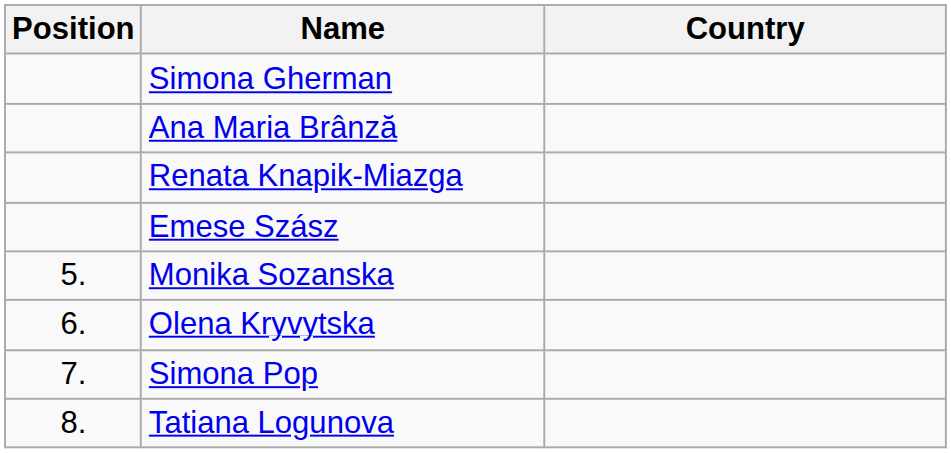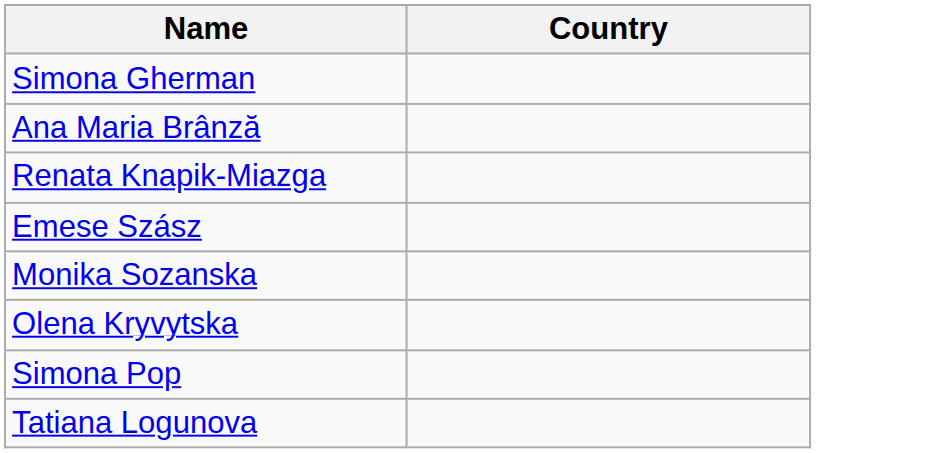 <table class="wikitable">
 <tr>
-<th width="20">Position</th>
 <th width="200">Name</th>
 <th width="200">Country</th>
 </tr>
 <tr>
-<td align="center"></td>
 <td><a href='#'>Simona Gherman</a></td>
 <td></td>
 </tr>
 <tr>
-<td align="center"></td>
 <td><a href='#'>Ana Maria Brânză</a></td>
 <td></td>
 </tr>
 <tr>
-<td align="center"></td>
 <td><a href='#'>Renata Knapik-Miazga</a></td>
 <td></td>
 </tr>
 <tr>
-<td align="center"></td>
 <td><a href='#'>Emese Szász</a></td>
 <td></td>
 </tr>
 <tr>
-<td align="center">5.</td>
 <td><a href='#'>Monika Sozanska</a></td>
 <td></td>
 </tr>
 <tr>
-<td align="center">6.</td>
 <td><a href='#'>Olena Kryvytska</a></td>
 <td></td>
 </tr>
 <tr>
-<td align="center">7.</td>
 <td><a href='#'>Simona Pop</a></td>
 <td></td>
 </tr>
 <tr>
-<td align="center">8.</td>
 <td><a href='#'>Tatiana Logunova</a></td>
 <td></td>
 </tr>
 </table>
